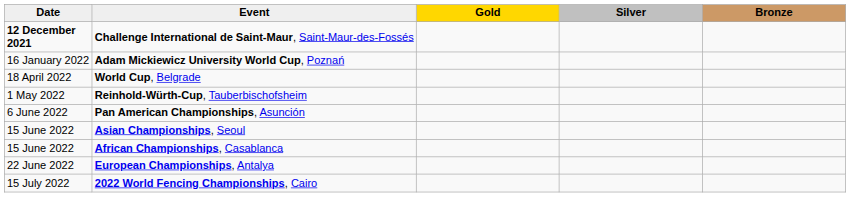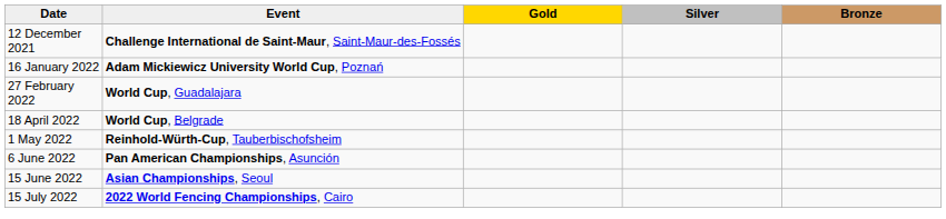 <table class="wikitable plainrowheaders" border="1" style="font-size:100%">
 <tr align=center>
 <th scope=col style="width:120px; background: #efefef;">Date</th>
 <th scope=col style="background: #efefef;">Event</th>
 <th scope=col colspan=1 style="width:200px; background: gold;">Gold</th>
 <th scope=col colspan=1 style="width:200px; background: silver;">Silver</th>
 <th scope=col colspan=1 style="width:200px; background: #cc9966;">Bronze</th>
 </tr>
 <tr>
-<td><strong>12 December 2021</strong></td>
+<td>12 December 2021</td>
 <td><strong>Challenge International de Saint-Maur</strong>, <a href='#'>Saint-Maur-des-Fossés</a></td>
 <td></td>
 <td></td>
 <td></td>
 </tr>
 <tr>
 <td>16 January 2022</td>
 <td><strong>Adam Mickiewicz University World Cup</strong>, <a href='#'>Poznań</a></td>
+<td></td>
+<td></td>
+<td></td>
+</tr>
+<tr>
+<td>27 February 2022</td>
+<td><strong>World Cup</strong>, <a href='#'>Guadalajara</a></td>
 <td></td>
 <td></td>
 <td></td>
 </tr>
 <tr>
 <td>18 April 2022</td>
 <td><strong>World Cup</strong>, <a href='#'>Belgrade</a></td>
 <td></td>
 <td></td>
 <td></td>
 </tr>
 <tr>
 <td>1 May 2022</td>
 <td><strong>Reinhold-Würth-Cup</strong>, <a href='#'>Tauberbischofsheim</a></td>
 <td></td>
 <td></td>
 <td></td>
 </tr>
 <tr>
 <td>6 June 2022</td>
 <td><strong>Pan American Championships</strong>, <a href='#'>Asunción</a></td>
 <td></td>
 <td></td>
 <td></td>
 </tr>
 <tr>
 <td>15 June 2022</td>
 <td><strong><a href='#'>Asian Championships</a></strong>, <a href='#'>Seoul</a></td>
 <td></td>
 <td></td>
 <td><br></td>
 </tr>
 <tr>
-<td>15 June 2022</td>
-<td><strong><a href='#'>African Championships</a></strong>, <a href='#'>Casablanca</a></td>
-<td></td>
-<td></td>
-<td></td>
-</tr>
-<tr>
-<td>22 June 2022</td>
-<td><strong><a href='#'>European Championships</a></strong>, <a href='#'>Antalya</a></td>
-<td></td>
-<td></td>
-<td></td>
-</tr>
-<tr>
 <td>15 July 2022</td>
 <td><strong><a href='#'>2022 World Fencing Championships</a></strong>, <a href='#'>Cairo</a></td>
 <td></td>
 <td></td>
 <td></td>
 </tr>
 </table>
